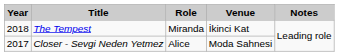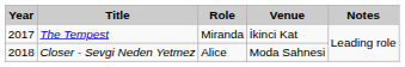 <table class="wikitable" style="font-size:90%">
 <tr>
 <th style="background:#CCCCCC">Year</th>
 <th style="background:#CCCCCC">Title</th>
 <th style="background:#CCCCCC">Role</th>
 <th style="background:#CCCCCC">Venue</th>
 <th style="background:#CCCCCC">Notes</th>
 </tr>
 <tr>
-<td>2018</td>
+<td>2017</td>
 <td><em><a href='#'>The Tempest</a></em></td>
 <td>Miranda</td>
 <td>İkinci Kat</td>
 <td rowspan="2">Leading role</td>
 </tr>
 <tr>
-<td>2017</td>
+<td>2018</td>
 <td><em>Closer - Sevgi Neden Yetmez</em></td>
 <td>Alice</td>
 <td>Moda Sahnesi</td>
 </tr>
 </table>
